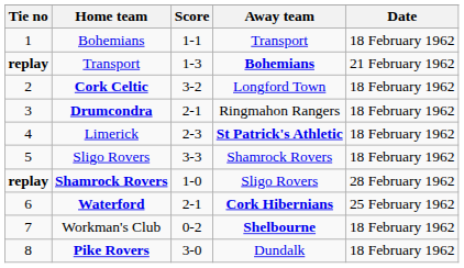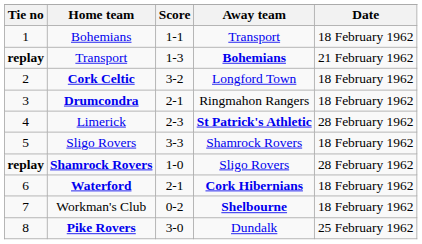 <table class="wikitable" style="text-align: center">
 <tr>
 </tr>
 <tr>
 <th>Tie no</th>
 <th>Home team</th>
 <th>Score</th>
 <th>Away team</th>
 <th>Date</th>
 </tr>
 <tr>
 <td>1</td>
 <td><a href='#'>Bohemians</a></td>
 <td>1-1</td>
 <td><a href='#'>Transport</a></td>
 <td>18 February 1962</td>
 </tr>
 <tr>
 <td><strong>replay</strong></td>
 <td><a href='#'>Transport</a></td>
 <td>1-3</td>
 <td><strong><a href='#'>Bohemians</a></strong></td>
 <td>21 February 1962</td>
 </tr>
 <tr>
 <td>2</td>
 <td><strong><a href='#'>Cork Celtic</a></strong></td>
 <td>3-2</td>
 <td><a href='#'>Longford Town</a></td>
 <td>18 February 1962</td>
 </tr>
 <tr>
 <td>3</td>
 <td><strong><a href='#'>Drumcondra</a></strong></td>
 <td>2-1</td>
 <td>Ringmahon Rangers</td>
 <td>18 February 1962</td>
 </tr>
 <tr>
 <td>4</td>
 <td><a href='#'>Limerick</a></td>
 <td>2-3</td>
 <td><strong><a href='#'>St Patrick's Athletic</a></strong></td>
-<td>18 February 1962</td>
+<td>28 February 1962</td>
 </tr>
 <tr>
 <td>5</td>
 <td><a href='#'>Sligo Rovers</a></td>
 <td>3-3</td>
 <td><a href='#'>Shamrock Rovers</a></td>
 <td>18 February 1962</td>
 </tr>
 <tr>
 <td><strong>replay</strong></td>
 <td><strong><a href='#'>Shamrock Rovers</a></strong></td>
 <td>1-0</td>
 <td><a href='#'>Sligo Rovers</a></td>
 <td>28 February 1962</td>
 </tr>
 <tr>
 <td>6</td>
 <td><strong><a href='#'>Waterford</a></strong></td>
 <td>2-1</td>
 <td><strong><a href='#'>Cork Hibernians</a></strong></td>
-<td>25 February 1962</td>
+<td>18 February 1962</td>
 </tr>
 <tr>
 <td>7</td>
 <td>Workman's Club</td>
 <td>0-2</td>
 <td><strong><a href='#'>Shelbourne</a></strong></td>
 <td>18 February 1962</td>
 </tr>
 <tr>
 <td>8</td>
 <td><strong><a href='#'>Pike Rovers</a></strong></td>
 <td>3-0</td>
 <td><a href='#'>Dundalk</a></td>
-<td>18 February 1962</td>
+<td>25 February 1962</td>
 </tr>
 </table>
